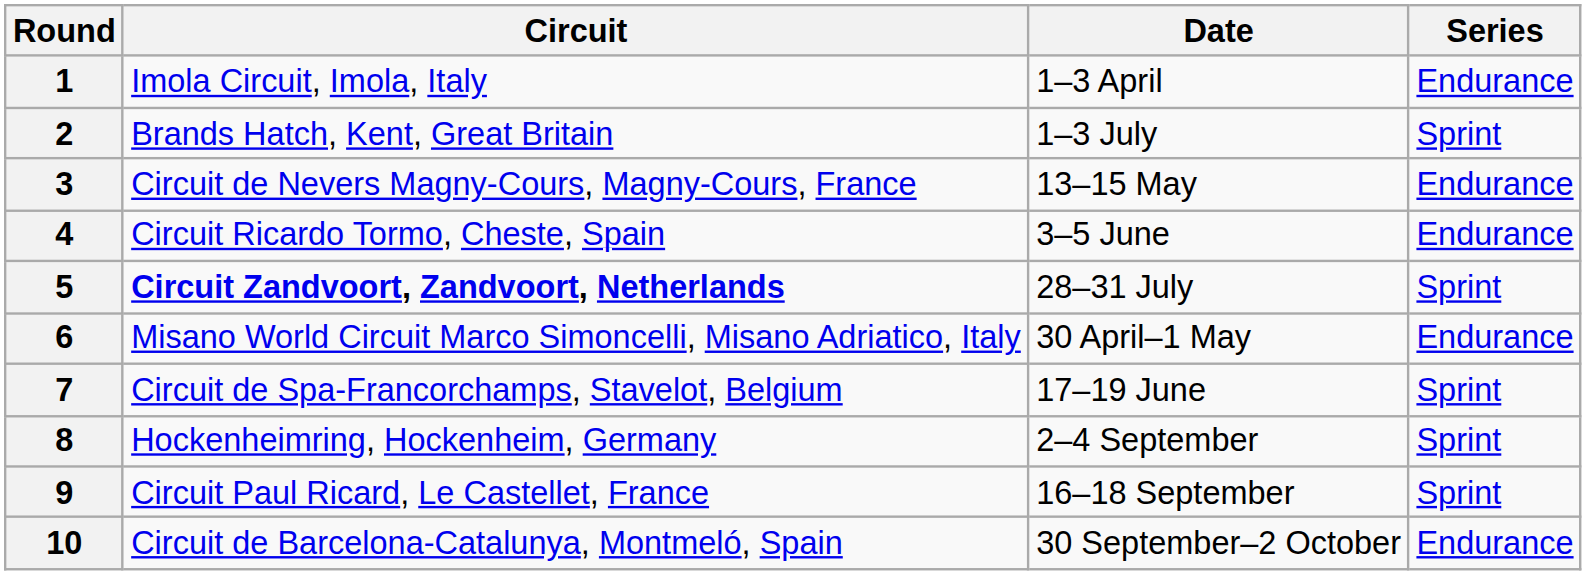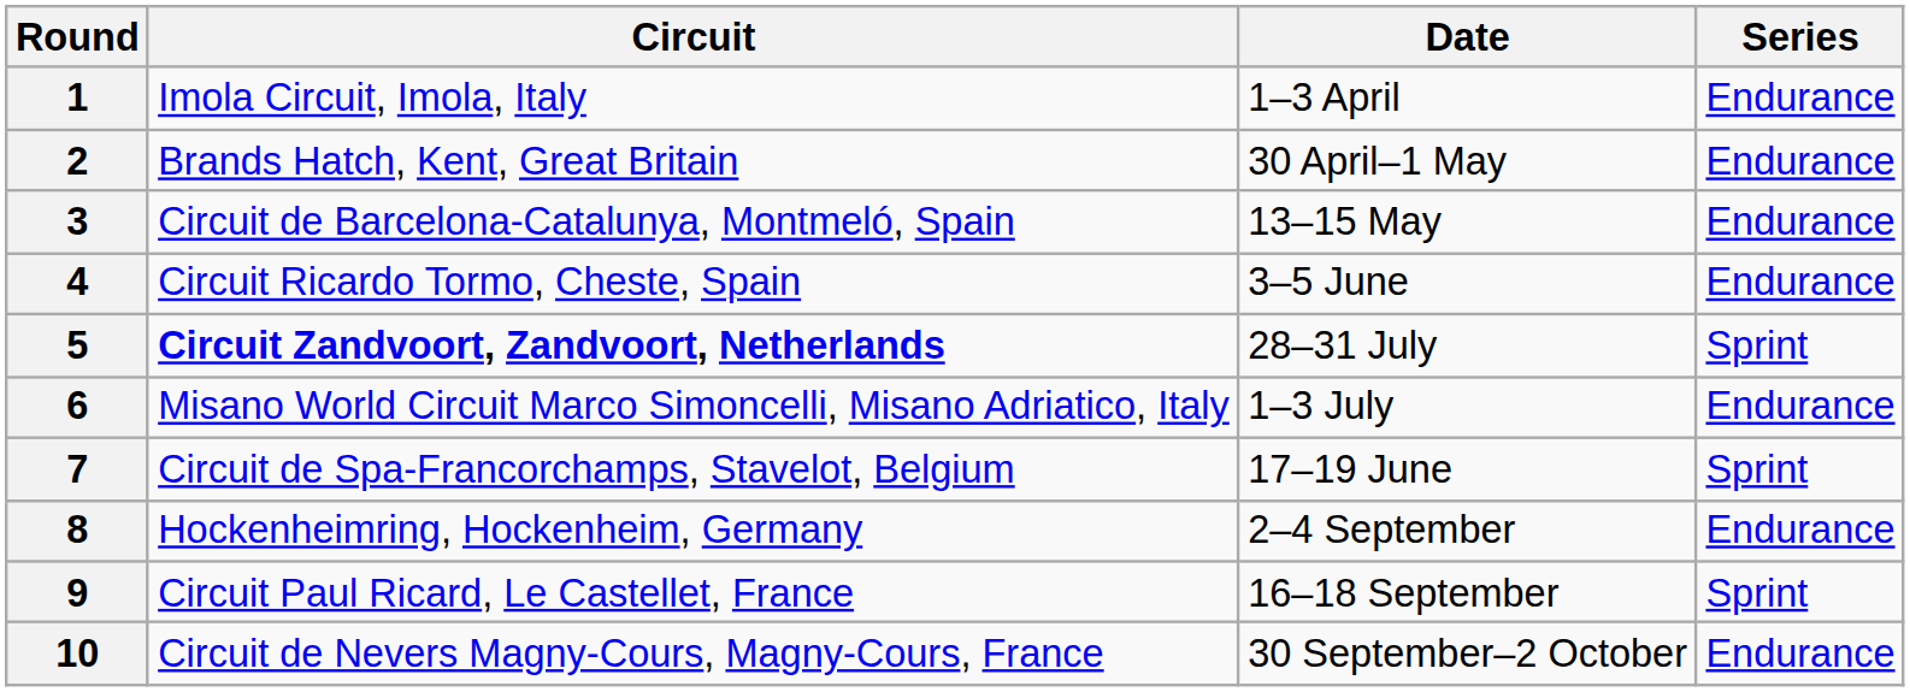 <table class="wikitable" style="font-size:85%">
 <tr>
 <th>Round</th>
 <th>Circuit</th>
 <th>Date</th>
 <th>Series</th>
 </tr>
 <tr>
 <th>1</th>
 <td> <a href='#'>Imola Circuit</a>, <a href='#'>Imola</a>, <a href='#'>Italy</a></td>
 <td>1–3 April</td>
 <td><a href='#'>Endurance</a></td>
 </tr>
 <tr>
 <th>2</th>
 <td> <a href='#'>Brands Hatch</a>, <a href='#'>Kent</a>, <a href='#'>Great Britain</a></td>
-<td>1–3 July</td>
-<td><a href='#'>Sprint</a></td>
+<td>30 April–1 May</td>
+<td><a href='#'>Endurance</a></td>
 </tr>
 <tr>
 <th>3</th>
-<td> <a href='#'>Circuit de Nevers Magny-Cours</a>, <a href='#'>Magny-Cours</a>, <a href='#'>France</a></td>
+<td> <a href='#'>Circuit de Barcelona-Catalunya</a>, <a href='#'>Montmeló</a>, <a href='#'>Spain</a></td>
 <td>13–15 May</td>
 <td><a href='#'>Endurance</a></td>
 </tr>
 <tr>
 <th>4</th>
 <td> <a href='#'>Circuit Ricardo Tormo</a>, <a href='#'>Cheste</a>, <a href='#'>Spain</a></td>
 <td>3–5 June</td>
 <td><a href='#'>Endurance</a></td>
 </tr>
 <tr>
 <th>5</th>
 <td><strong> <a href='#'>Circuit Zandvoort</a>, <a href='#'>Zandvoort</a>, <a href='#'>Netherlands</a></strong></td>
 <td>28–31 July</td>
 <td><a href='#'>Sprint</a></td>
 </tr>
 <tr>
 <th>6</th>
 <td> <a href='#'>Misano World Circuit Marco Simoncelli</a>, <a href='#'>Misano Adriatico</a>, <a href='#'>Italy</a></td>
-<td>30 April–1 May</td>
+<td>1–3 July</td>
 <td><a href='#'>Endurance</a></td>
 </tr>
 <tr>
 <th>7</th>
 <td> <a href='#'>Circuit de Spa-Francorchamps</a>, <a href='#'>Stavelot</a>, <a href='#'>Belgium</a></td>
 <td>17–19 June</td>
 <td><a href='#'>Sprint</a></td>
 </tr>
 <tr>
 <th>8</th>
 <td> <a href='#'>Hockenheimring</a>, <a href='#'>Hockenheim</a>, <a href='#'>Germany</a></td>
 <td>2–4 September</td>
-<td><a href='#'>Sprint</a></td>
+<td><a href='#'>Endurance</a></td>
 </tr>
 <tr>
 <th>9</th>
 <td> <a href='#'>Circuit Paul Ricard</a>, <a href='#'>Le Castellet</a>, <a href='#'>France</a></td>
 <td>16–18 September</td>
 <td><a href='#'>Sprint</a></td>
 </tr>
 <tr>
 <th>10</th>
-<td> <a href='#'>Circuit de Barcelona-Catalunya</a>, <a href='#'>Montmeló</a>, <a href='#'>Spain</a></td>
+<td> <a href='#'>Circuit de Nevers Magny-Cours</a>, <a href='#'>Magny-Cours</a>, <a href='#'>France</a></td>
 <td>30 September–2 October</td>
 <td><a href='#'>Endurance</a></td>
 </tr>
 </table>
